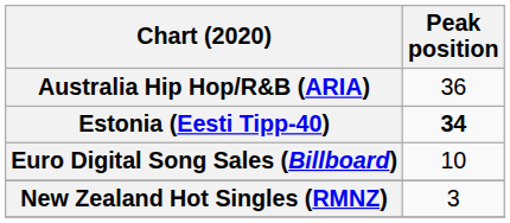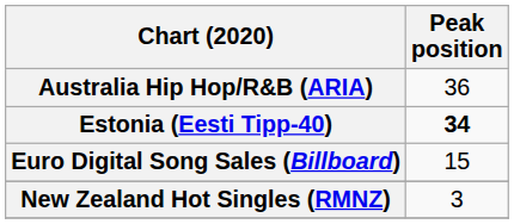 <table class="wikitable sortable plainrowheaders" style="text-align:center">
 <tr>
 <th scope="col">Chart (2020)</th>
 <th scope="col">Peak<br>position</th>
 </tr>
 <tr>
 <th scope="row">Australia Hip Hop/R&B (<a href='#'>ARIA</a>)</th>
 <td>36</td>
 </tr>
 <tr>
 <th scope="row">Estonia (<a href='#'>Eesti Tipp-40</a>)</th>
 <td><strong>34</strong></td>
 </tr>
 <tr>
 <th scope="row">Euro Digital Song Sales (<em><a href='#'>Billboard</a></em>)</th>
-<td>10</td>
+<td>15</td>
 </tr>
 <tr>
 </tr>
 <tr>
 <th scope="row">New Zealand Hot Singles (<a href='#'>RMNZ</a>)</th>
 <td>3</td>
 </tr>
 <tr>
 </tr>
 <tr>
 </tr>
 <tr>
 </tr>
 <tr>
 </tr>
 </table>
